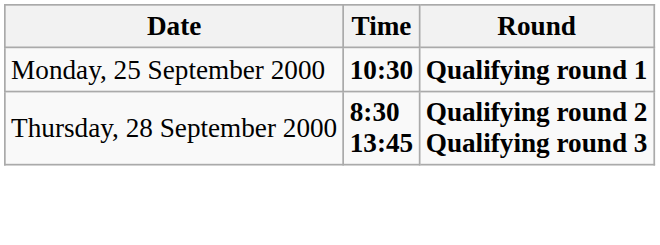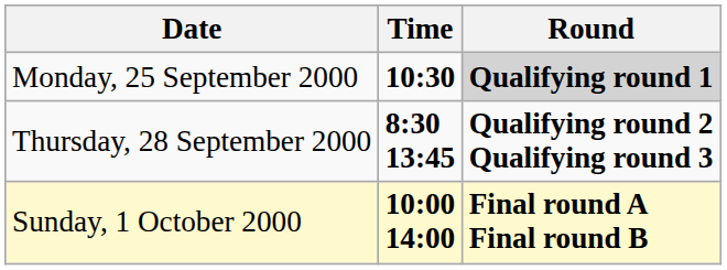 <table class="wikitable">
 <tr>
 <th>Date</th>
 <th>Time</th>
 <th>Round</th>
 </tr>
 <tr>
 <td>Monday, 25 September 2000</td>
 <td><strong>10:30</strong></td>
-<td><strong>Qualifying round 1</strong></td>
+<td style="background: lightgrey;"><strong>Qualifying round 1</strong></td>
 </tr>
 <tr>
 <td>Thursday, 28 September 2000</td>
 <td><strong>8:30</strong><br><strong>13:45</strong></td>
 <td><strong>Qualifying round 2</strong><br><strong>Qualifying round 3</strong></td>
 </tr>
+<tr style=background:lemonchiffon>
+<td>Sunday, 1 October 2000</td>
+<td><strong>10:00</strong><br><strong>14:00</strong></td>
+<td><strong>Final round A</strong><br><strong>Final round B</strong></td>
+</tr>
 </table>
